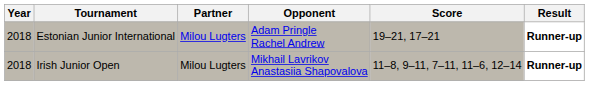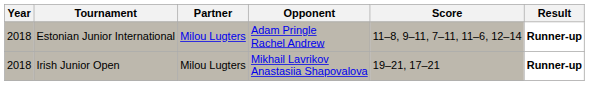 <table class="sortable wikitable" style="font-size: 90%;">
 <tr>
 <th>Year</th>
 <th>Tournament</th>
 <th>Partner</th>
 <th>Opponent</th>
 <th>Score</th>
 <th>Result</th>
 </tr>
 <tr style="background:#BDB8AD">
 <td align="center">2018</td>
 <td align="left">Estonian Junior International</td>
 <td align="left"> <a href='#'>Milou Lugters</a></td>
 <td align="left"> <a href='#'>Adam Pringle</a><br> <a href='#'>Rachel Andrew</a></td>
-<td align="left">19–21, 17–21</td>
+<td align="left">11–8, 9–11, 7–11, 11–6, 12–14</td>
 <td style="text-align:left; background:white"> <strong>Runner-up</strong></td>
 </tr>
 <tr style="background:#BDB8AD">
 <td align="center">2018</td>
 <td align="left">Irish Junior Open</td>
 <td align="left"> Milou Lugters</td>
 <td align="left"> <a href='#'>Mikhail Lavrikov</a><br> <a href='#'>Anastasiia Shapovalova</a></td>
-<td align="left">11–8, 9–11, 7–11, 11–6, 12–14</td>
+<td align="left">19–21, 17–21</td>
 <td style="text-align:left; background:white"> <strong>Runner-up</strong></td>
 </tr>
 </table>
